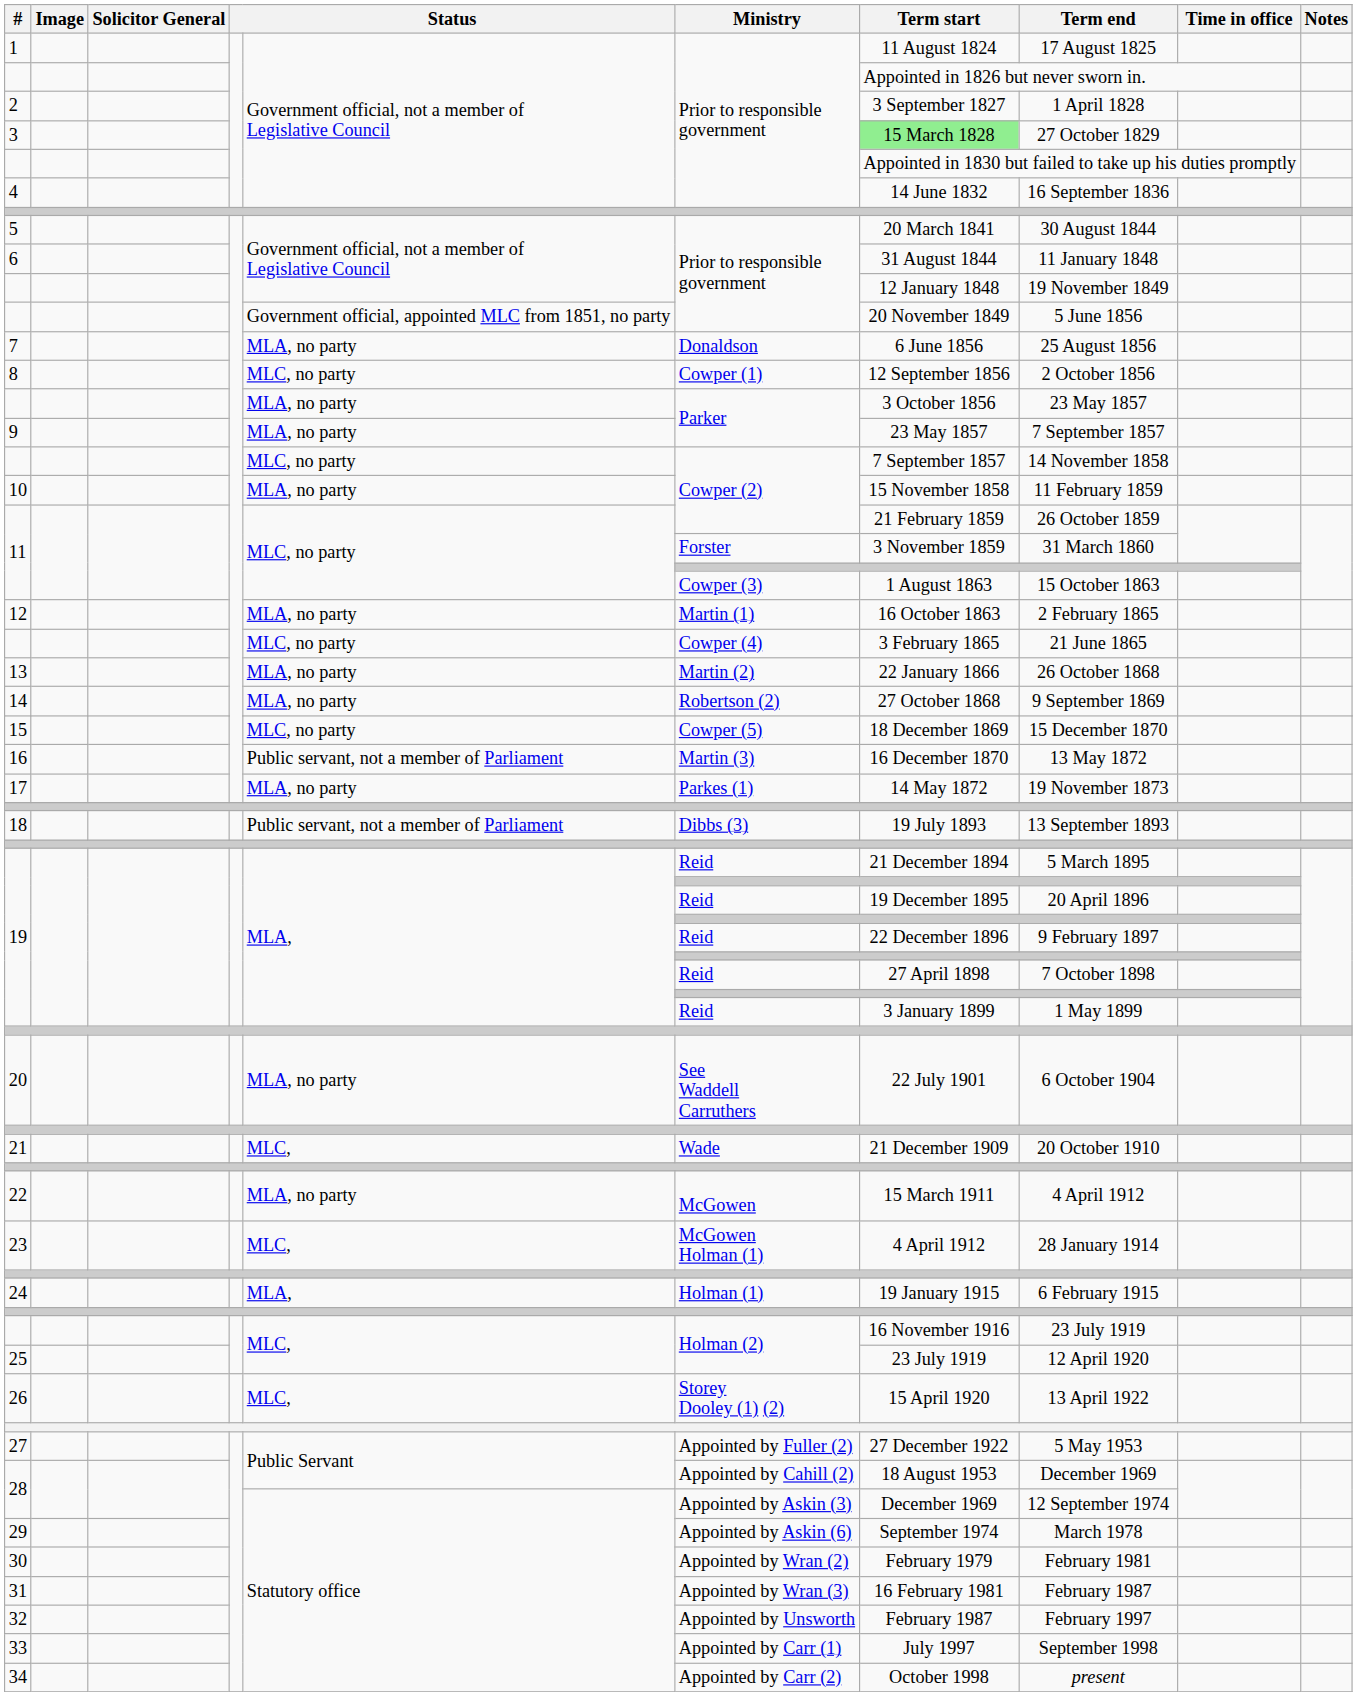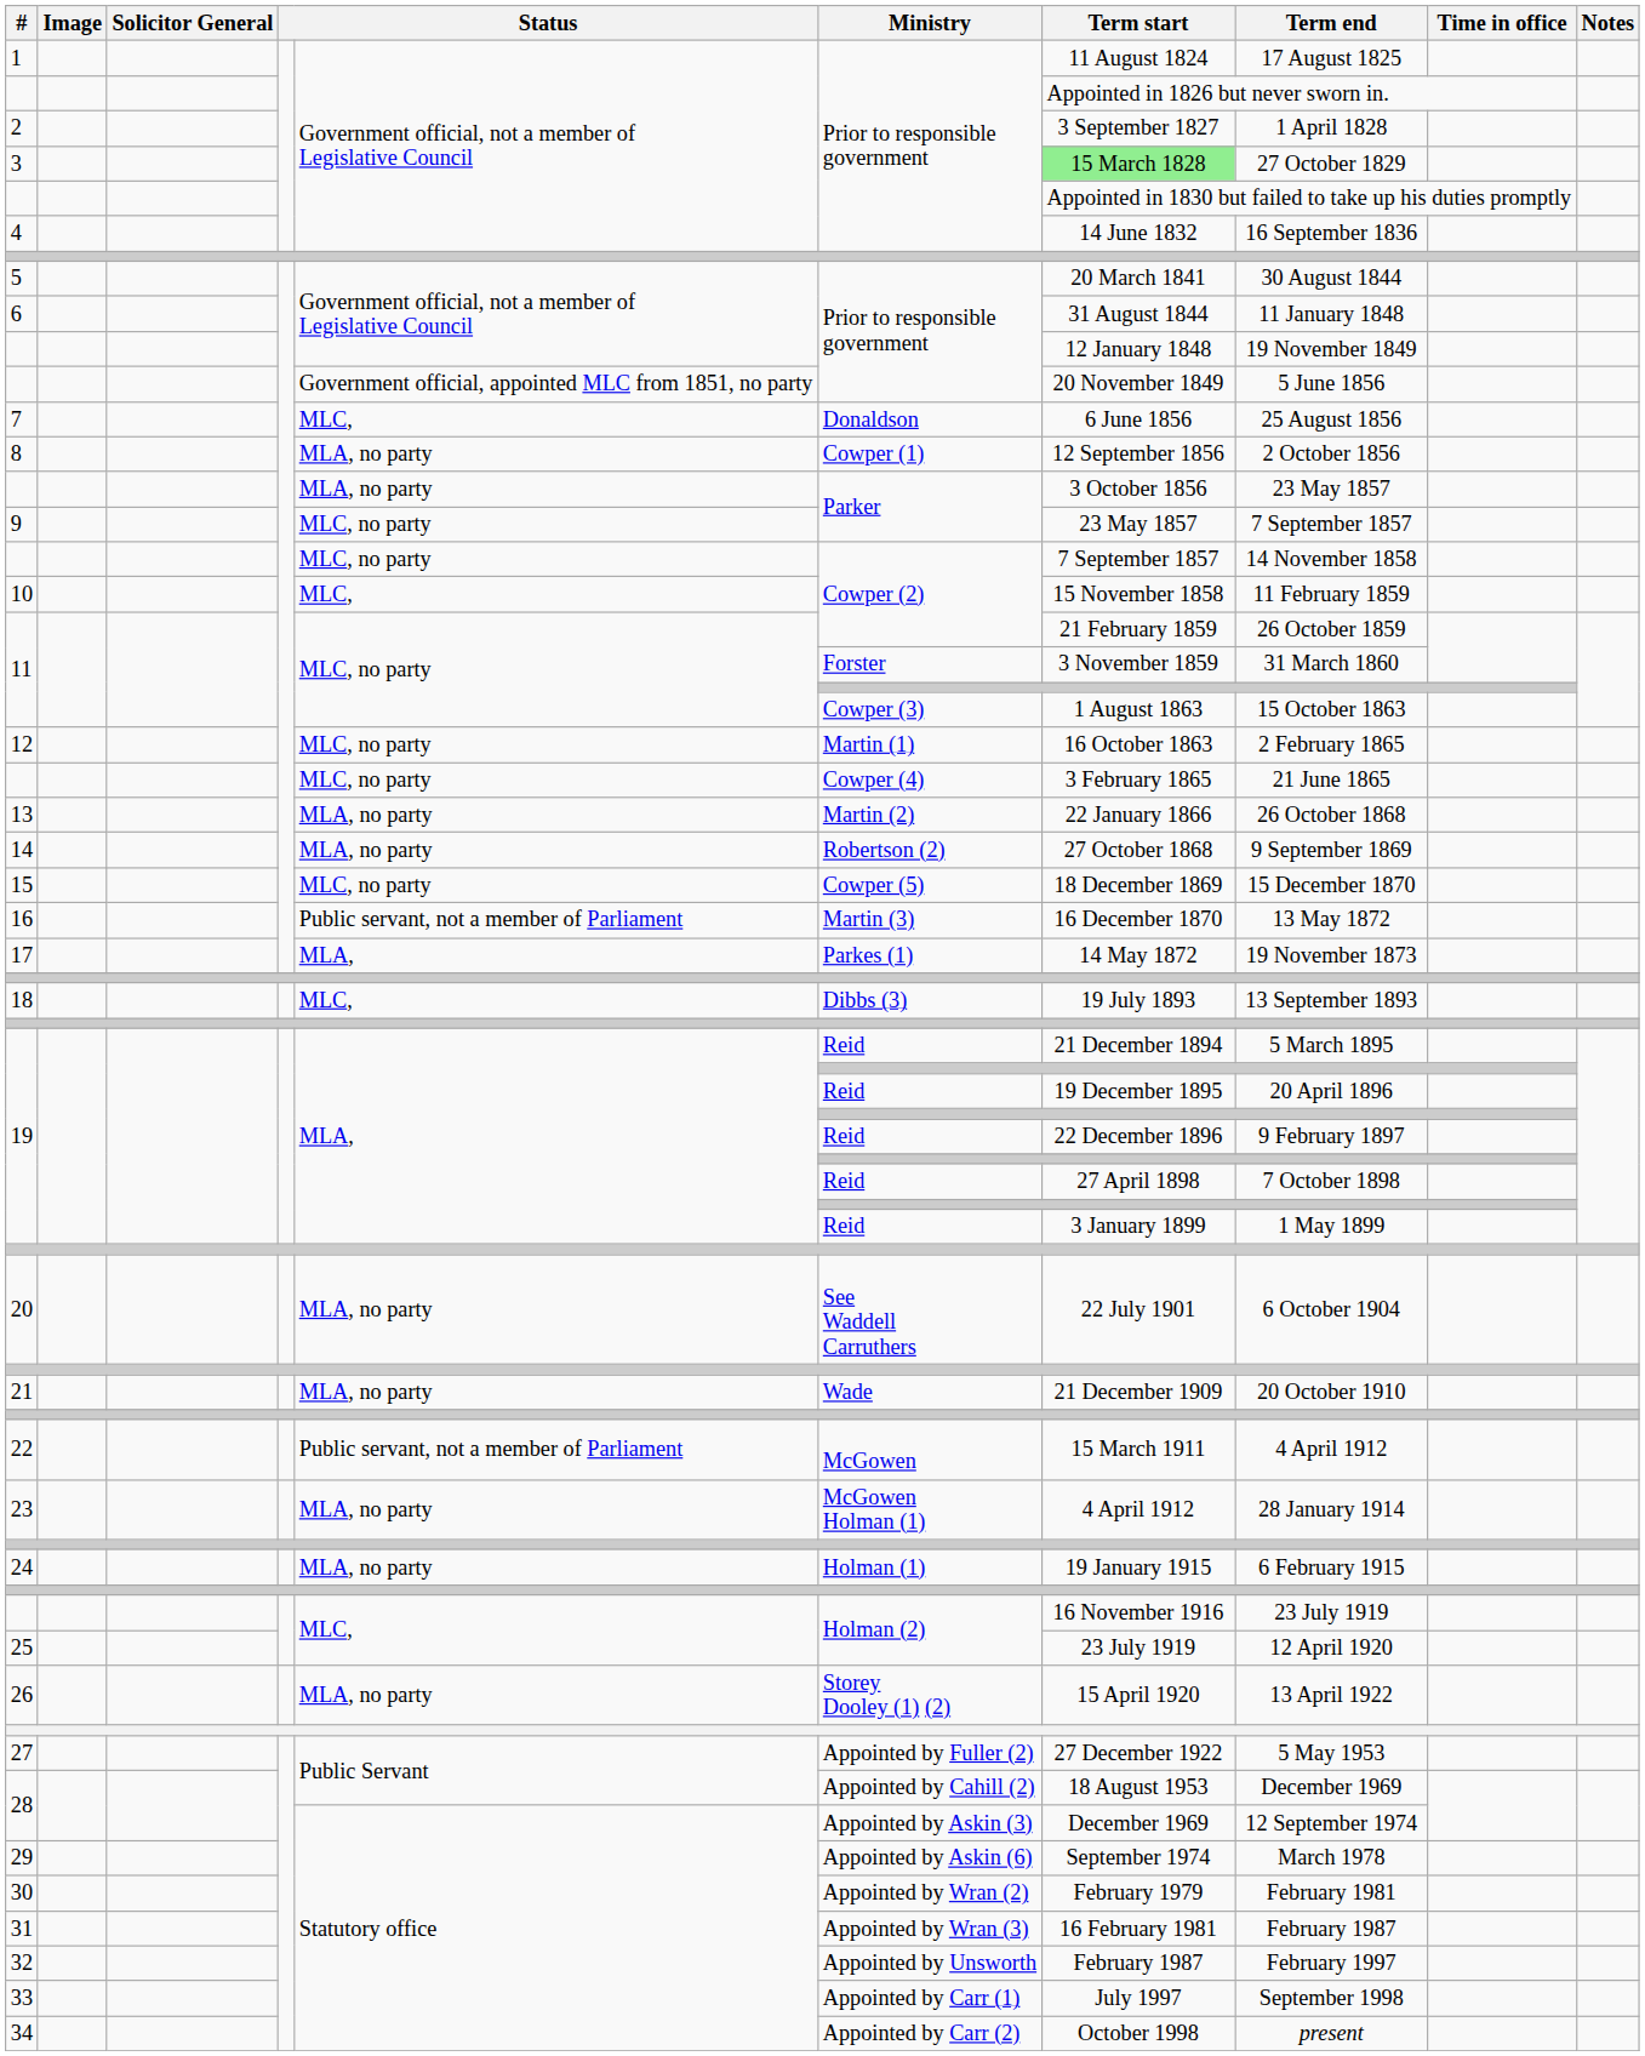 <table class="wikitable sortable">
 <tr>
 <th>#</th>
 <th class="unsortable">Image</th>
 <th>Solicitor General</th>
 <th colspan="2">Status</th>
 <th>Ministry</th>
 <th>Term start</th>
 <th>Term end</th>
 <th>Time in office</th>
 <th class="unsortable">Notes</th>
 </tr>
 <tr>
 <td>1</td>
 <td></td>
 <td></td>
 <td rowspan="6"> </td>
 <td rowspan="6">Government official, not a member of<br><a href='#'>Legislative Council</a></td>
 <td rowspan="6">Prior to responsible<br>government</td>
 <td align="center">11 August 1824</td>
 <td align="center">17 August 1825</td>
 <td align=right></td>
 <td></td>
 </tr>
 <tr>
 <td></td>
 <td></td>
 <td></td>
 <td colspan="3" data-sort-value="1 January 1826">Appointed in 1826 but never sworn in.</td>
 <td></td>
 </tr>
 <tr>
 <td>2</td>
 <td></td>
 <td></td>
 <td align="center">3 September 1827</td>
 <td align="center">1 April 1828</td>
 <td align=right></td>
 <td></td>
 </tr>
 <tr>
 <td>3</td>
 <td></td>
 <td></td>
 <td align="center" style="background: lightgreen;">15 March 1828</td>
 <td align="center">27 October 1829</td>
 <td align=right></td>
 <td></td>
 </tr>
 <tr>
 <td></td>
 <td></td>
 <td></td>
 <td colspan="3" data-sort-value="1 January 1830">Appointed in 1830 but failed to take up his duties promptly</td>
 <td></td>
 </tr>
 <tr>
 <td>4</td>
 <td></td>
 <td></td>
 <td align="center">14 June 1832</td>
 <td align="center">16 September 1836</td>
 <td align=right></td>
 <td></td>
 </tr>
 <tr class="sortbottom">
 <th colspan="10" style="background: #cccccc;"></th>
 </tr>
 <tr>
 <td>5</td>
 <td></td>
 <td></td>
 <td rowspan="22"> </td>
 <td rowspan="3">Government official, not a member of<br><a href='#'>Legislative Council</a></td>
 <td rowspan="4">Prior to responsible<br>government</td>
 <td align="center">20 March 1841</td>
 <td align="center">30 August 1844</td>
 <td align=right></td>
 <td></td>
 </tr>
 <tr>
 <td>6</td>
 <td></td>
 <td></td>
 <td align="center">31 August 1844</td>
 <td align="center">11 January 1848</td>
 <td align=right></td>
 <td></td>
 </tr>
 <tr>
 <td></td>
 <td></td>
 <td></td>
 <td align="center">12 January 1848</td>
 <td align="center">19 November 1849</td>
 <td align=right></td>
 <td></td>
 </tr>
 <tr>
 <td></td>
 <td></td>
 <td></td>
 <td>Government official, appointed <a href='#'>MLC</a> from 1851, no party</td>
 <td align="center">20 November 1849</td>
 <td align="center">5 June 1856</td>
 <td align=right></td>
 <td></td>
 </tr>
 <tr>
 <td>7</td>
 <td></td>
 <td></td>
-<td><a href='#'>MLA</a>, no party</td>
+<td><a href='#'>MLC</a>, </td>
 <td><a href='#'>Donaldson</a></td>
 <td align="center">6 June 1856</td>
 <td align="center">25 August 1856</td>
 <td align=right></td>
 <td></td>
 </tr>
 <tr>
 <td>8</td>
 <td></td>
 <td></td>
-<td><a href='#'>MLC</a>, no party</td>
+<td><a href='#'>MLA</a>, no party</td>
 <td><a href='#'>Cowper (1)</a></td>
 <td align="center">12 September 1856</td>
 <td align="center">2 October 1856</td>
 <td align=right></td>
 <td></td>
 </tr>
 <tr>
 <td></td>
 <td></td>
 <td></td>
 <td><a href='#'>MLA</a>, no party</td>
 <td rowspan="2"><a href='#'>Parker</a></td>
 <td align="center">3 October 1856</td>
 <td align="center">23 May 1857</td>
 <td align=right></td>
 <td></td>
 </tr>
 <tr>
 <td>9</td>
 <td></td>
 <td></td>
-<td><a href='#'>MLA</a>, no party</td>
+<td><a href='#'>MLC</a>, no party</td>
 <td align="center">23 May 1857</td>
 <td align="center">7 September 1857</td>
 <td align=right></td>
 <td></td>
 </tr>
 <tr>
 <td></td>
 <td></td>
 <td></td>
 <td><a href='#'>MLC</a>, no party</td>
 <td rowspan="3"><a href='#'>Cowper (2)</a></td>
 <td align="center">7 September 1857</td>
 <td align="center">14 November 1858</td>
 <td align=right></td>
 <td></td>
 </tr>
 <tr>
 <td>10</td>
 <td></td>
 <td></td>
-<td><a href='#'>MLA</a>, no party</td>
+<td><a href='#'>MLC</a>, </td>
 <td align="center">15 November 1858</td>
 <td align="center">11 February 1859</td>
 <td align=right></td>
 <td></td>
 </tr>
 <tr>
 <td rowspan="4">11</td>
 <td rowspan=4></td>
 <td rowspan="4"> </td>
 <td rowspan="4"><a href='#'>MLC</a>, no party</td>
 <td align="center">21 February 1859</td>
 <td align="center">26 October 1859</td>
 <td align=right rowspan=2></td>
 <td rowspan="4"></td>
 </tr>
 <tr>
 <td><a href='#'>Forster</a></td>
 <td align="center">3 November 1859</td>
 <td align="center">31 March 1860</td>
 </tr>
 <tr>
 <th colspan="4" class="sortbottom" style="background: #cccccc;"></th>
 </tr>
 <tr>
 <td><a href='#'>Cowper (3)</a></td>
 <td align="center">1 August 1863</td>
 <td align="center">15 October 1863</td>
 <td align=right></td>
 </tr>
 <tr>
 <td>12</td>
 <td></td>
 <td></td>
-<td><a href='#'>MLA</a>, no party</td>
+<td><a href='#'>MLC</a>, no party</td>
 <td><a href='#'>Martin (1)</a></td>
 <td align="center">16 October 1863</td>
 <td align="center">2 February 1865</td>
 <td align=right></td>
 <td></td>
 </tr>
 <tr>
 <td></td>
 <td></td>
 <td> </td>
 <td><a href='#'>MLC</a>, no party</td>
 <td><a href='#'>Cowper (4)</a></td>
 <td align="center">3 February 1865</td>
 <td align="center">21 June 1865</td>
 <td align=right></td>
 <td></td>
 </tr>
 <tr>
 <td>13</td>
 <td></td>
 <td></td>
 <td><a href='#'>MLA</a>, no party</td>
 <td><a href='#'>Martin (2)</a></td>
 <td align="center">22 January 1866</td>
 <td align="center">26 October 1868</td>
 <td align=right></td>
 <td></td>
 </tr>
 <tr>
 <td>14</td>
 <td></td>
 <td></td>
 <td><a href='#'>MLA</a>, no party</td>
 <td rowspan="2"><a href='#'>Robertson (2)</a></td>
 <td align="center">27 October 1868</td>
 <td align="center">9 September 1869</td>
 <td align=right></td>
 <td></td>
 </tr>
 <tr>
 <td rowspan="2">15</td>
 <td rowspan=2></td>
 <td rowspan="2"></td>
 <td rowspan="2"><a href='#'>MLC</a>, no party</td>
 <td align="center" rowspan="2">18 December 1869</td>
 <td align="center" rowspan="2">15 December 1870</td>
 <td align=right rowspan="2"></td>
 <td rowspan="2"></td>
 </tr>
 <tr>
 <td><a href='#'>Cowper (5)</a></td>
 </tr>
 <tr>
 <td>16</td>
 <td></td>
 <td></td>
 <td>Public servant, not a member of <a href='#'>Parliament</a></td>
 <td><a href='#'>Martin (3)</a></td>
 <td align="center">16 December 1870</td>
 <td align="center">13 May 1872</td>
 <td align=right></td>
 <td></td>
 </tr>
 <tr>
 <td>17</td>
 <td></td>
 <td></td>
-<td><a href='#'>MLA</a>, no party</td>
+<td><a href='#'>MLA</a>, </td>
 <td><a href='#'>Parkes (1)</a></td>
 <td align="center">14 May 1872</td>
 <td align="center">19 November 1873</td>
 <td align=right></td>
 <td></td>
 </tr>
 <tr>
 </tr>
 <tr class="sortbottom">
 <th colspan="10" style="background: #cccccc;"></th>
 </tr>
 <tr>
 <td>18</td>
 <td></td>
 <td></td>
 <td> </td>
-<td>Public servant, not a member of <a href='#'>Parliament</a></td>
+<td><a href='#'>MLC</a>, </td>
 <td><a href='#'>Dibbs (3)</a></td>
 <td align="center">19 July 1893</td>
 <td align="center">13 September 1893</td>
 <td align=right></td>
 <td></td>
 </tr>
 <tr class="sortbottom">
 <th colspan="10" style="background: #cccccc;"></th>
 </tr>
 <tr>
 <td rowspan="9">19</td>
 <td rowspan=9></td>
 <td rowspan="9"> </td>
 <td rowspan="9" > </td>
 <td rowspan="9"><a href='#'>MLA</a>, </td>
 <td><a href='#'>Reid</a></td>
 <td align="center">21 December 1894</td>
 <td align="center">5 March 1895</td>
 <td align=right></td>
 <td rowspan="9"></td>
 </tr>
 <tr>
 <th colspan="4" class="sortbottom" style="background: #cccccc;"></th>
 </tr>
 <tr>
 <td><a href='#'>Reid</a></td>
 <td align="center">19 December 1895</td>
 <td align="center">20 April 1896</td>
 <td align=right></td>
 </tr>
 <tr>
 <th colspan="4" class="sortbottom" style="background: #cccccc;"></th>
 </tr>
 <tr>
 <td><a href='#'>Reid</a></td>
 <td align="center">22 December 1896</td>
 <td align="center">9 February 1897</td>
 <td align=right></td>
 </tr>
 <tr>
 <th colspan="4" class="sortbottom" style="background: #cccccc;"></th>
 </tr>
 <tr>
 <td><a href='#'>Reid</a></td>
 <td align="center">27 April 1898</td>
 <td align="center">7 October 1898</td>
 <td align=right></td>
 </tr>
 <tr>
 <th colspan="4" class="sortbottom" style="background: #cccccc;"></th>
 </tr>
 <tr>
 <td><a href='#'>Reid</a></td>
 <td align="center">3 January 1899</td>
 <td align="center">1 May 1899</td>
 <td align=right></td>
 </tr>
 <tr class="sortbottom">
 <th colspan="10" style="background: #cccccc;"></th>
 </tr>
 <tr>
 <td>20</td>
 <td></td>
 <td></td>
 <td> </td>
 <td><a href='#'>MLA</a>, no party</td>
 <td><br>	<a href='#'>See</a><br><a href='#'>Waddell</a><br><a href='#'>Carruthers</a></td>
 <td align="center">22 July 1901</td>
 <td align="center">6 October 1904</td>
 <td align=right></td>
 <td></td>
 </tr>
 <tr class="sortbottom">
 <th colspan="10" style="background: #cccccc;"></th>
 </tr>
 <tr>
 <td>21</td>
 <td></td>
 <td></td>
 <td> </td>
-<td><a href='#'>MLC</a>, </td>
+<td><a href='#'>MLA</a>, no party</td>
 <td><a href='#'>Wade</a></td>
 <td align="center">21 December 1909</td>
 <td align="center">20 October 1910</td>
 <td align=right></td>
 <td></td>
 </tr>
 <tr class="sortbottom">
 <th colspan="10" style="background: #cccccc;"></th>
 </tr>
 <tr>
 <td>22</td>
 <td></td>
 <td></td>
 <td> </td>
-<td><a href='#'>MLA</a>, no party</td>
+<td>Public servant, not a member of <a href='#'>Parliament</a></td>
 <td><br>	<a href='#'>McGowen</a></td>
 <td align="center">15 March 1911</td>
 <td align="center" data-sort-value="1 January 1912">4 April 1912</td>
 <td align=right></td>
 <td></td>
 </tr>
 <tr>
 <td>23</td>
 <td></td>
 <td></td>
 <td> </td>
-<td><a href='#'>MLC</a>, </td>
+<td><a href='#'>MLA</a>, no party</td>
 <td><a href='#'>McGowen</a><br><a href='#'>Holman (1)</a></td>
 <td align="center">4 April 1912</td>
 <td align="center">28 January 1914</td>
 <td align=right></td>
 <td></td>
 </tr>
 <tr class="sortbottom">
 <th colspan="10" style="background: #cccccc;"></th>
 </tr>
 <tr>
 <td>24</td>
 <td></td>
 <td></td>
 <td> </td>
-<td><a href='#'>MLA</a>, </td>
+<td><a href='#'>MLA</a>, no party</td>
 <td><a href='#'>Holman (1)</a></td>
 <td align="center">19 January 1915</td>
 <td align="center">6 February 1915</td>
 <td align=right></td>
 <td></td>
 </tr>
 <tr class="sortbottom">
 <th colspan="10" style="background: #cccccc;"></th>
 </tr>
 <tr>
 <td></td>
 <td></td>
 <td> </td>
 <td rowspan="2" > </td>
 <td rowspan="2"><a href='#'>MLC</a>, </td>
 <td rowspan="2"><a href='#'>Holman (2)</a></td>
 <td align="center">16 November 1916</td>
 <td align="center">23 July 1919</td>
 <td align=right></td>
 <td></td>
 </tr>
 <tr>
 <td>25</td>
 <td></td>
 <td></td>
 <td align="center">23 July 1919</td>
 <td align="center">12 April 1920</td>
 <td align=right></td>
 <td></td>
 </tr>
 <tr>
 <td>26</td>
 <td></td>
 <td></td>
 <td> </td>
-<td><a href='#'>MLC</a>, </td>
+<td><a href='#'>MLA</a>, no party</td>
 <td><a href='#'>Storey</a><br><a href='#'>Dooley (1)</a> <a href='#'>(2)</a></td>
 <td align=center>15 April 1920</td>
 <td align=center>13 April 1922</td>
 <td align=right></td>
 <td></td>
 </tr>
 <tr>
 <th colspan="10"></th>
 </tr>
 <tr>
 <td>27</td>
 <td></td>
 <td> </td>
 <td rowspan=9></td>
 <td rowspan=2>Public Servant</td>
 <td>Appointed by <a href='#'>Fuller (2)</a></td>
 <td align=center>27 December 1922</td>
 <td align=center>5 May 1953</td>
 <td align=right></td>
 <td></td>
 </tr>
 <tr>
 <td rowspan=2>28</td>
 <td rowspan=2></td>
 <td rowspan=2> </td>
 <td>Appointed by <a href='#'>Cahill (2)</a></td>
 <td align=center>18 August 1953</td>
 <td align=center>December 1969</td>
 <td align=right rowspan=2></td>
 <td rowspan=2></td>
 </tr>
 <tr>
 <td rowspan=7>Statutory office</td>
 <td>Appointed by <a href='#'>Askin (3)</a></td>
 <td align=center>December 1969</td>
 <td align=center>12 September 1974</td>
 </tr>
 <tr>
 <td>29</td>
 <td></td>
 <td> </td>
 <td>Appointed by <a href='#'>Askin (6)</a></td>
 <td align=center>September 1974</td>
 <td align=center>March 1978</td>
 <td align=right></td>
 <td></td>
 </tr>
 <tr>
 <td>30</td>
 <td></td>
 <td> </td>
 <td>Appointed by <a href='#'>Wran (2)</a></td>
 <td align=center>February 1979</td>
 <td align=center>February 1981</td>
 <td align=right></td>
 <td></td>
 </tr>
 <tr>
 <td>31</td>
 <td></td>
 <td> </td>
 <td>Appointed by <a href='#'>Wran (3)</a></td>
 <td align=center>16 February 1981</td>
 <td align=center>February 1987</td>
 <td align=right></td>
 <td></td>
 </tr>
 <tr>
 <td>32</td>
 <td></td>
 <td> </td>
 <td>Appointed by <a href='#'>Unsworth</a></td>
 <td align=center>February 1987</td>
 <td align=center>February 1997</td>
 <td align=right></td>
 <td></td>
 </tr>
 <tr>
 <td>33</td>
 <td></td>
 <td> </td>
 <td>Appointed by <a href='#'>Carr (1)</a></td>
 <td align=center>July 1997</td>
 <td align=center>September 1998</td>
 <td align=center></td>
 <td></td>
 </tr>
 <tr>
 <td>34</td>
 <td></td>
 <td> </td>
 <td>Appointed by <a href='#'>Carr (2)</a></td>
 <td align=center>October 1998</td>
 <td align=center><em>present</em></td>
 <td align=right></td>
 <td></td>
 </tr>
 </table>
